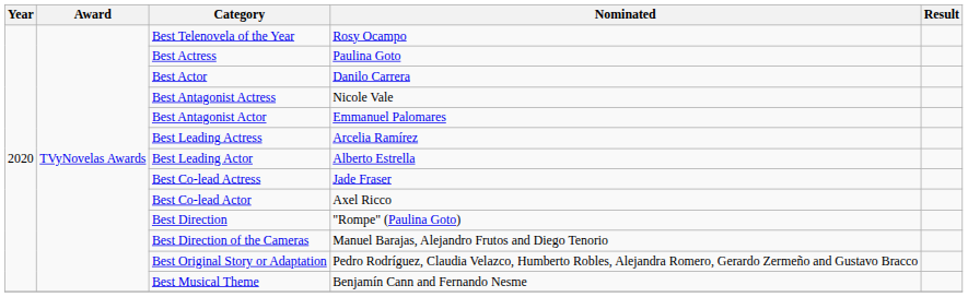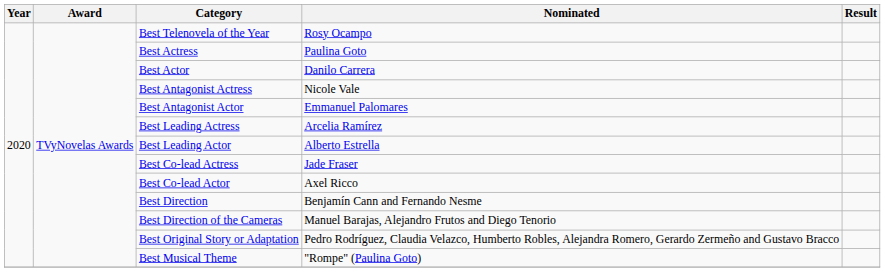 <table class="wikitable plainrowheaders">
 <tr>
 <th scope="col">Year</th>
 <th scope="col">Award</th>
 <th scope="col">Category</th>
 <th scope="col">Nominated</th>
 <th scope="col">Result</th>
 </tr>
 <tr>
 <td rowspan="13">2020</td>
 <td rowspan="13"><a href='#'>TVyNovelas Awards</a></td>
 <td><a href='#'>Best Telenovela of the Year</a></td>
 <td><a href='#'>Rosy Ocampo</a></td>
 <td></td>
 </tr>
 <tr>
 <td><a href='#'>Best Actress</a></td>
 <td><a href='#'>Paulina Goto</a></td>
 <td></td>
 </tr>
 <tr>
 <td><a href='#'>Best Actor</a></td>
 <td><a href='#'>Danilo Carrera</a></td>
 <td></td>
 </tr>
 <tr>
 <td><a href='#'>Best Antagonist Actress</a></td>
 <td>Nicole Vale</td>
 <td></td>
 </tr>
 <tr>
 <td><a href='#'>Best Antagonist Actor</a></td>
 <td><a href='#'>Emmanuel Palomares</a></td>
 <td></td>
 </tr>
 <tr>
 <td><a href='#'>Best Leading Actress</a></td>
 <td><a href='#'>Arcelia Ramírez</a></td>
 <td></td>
 </tr>
 <tr>
 <td><a href='#'>Best Leading Actor</a></td>
 <td><a href='#'>Alberto Estrella</a></td>
 <td></td>
 </tr>
 <tr>
 <td><a href='#'>Best Co-lead Actress</a></td>
 <td><a href='#'>Jade Fraser</a></td>
 <td></td>
 </tr>
 <tr>
 <td><a href='#'>Best Co-lead Actor</a></td>
 <td>Axel Ricco</td>
 <td></td>
 </tr>
 <tr>
 <td><a href='#'>Best Direction</a></td>
-<td>"Rompe" (<a href='#'>Paulina Goto</a>)</td>
+<td>Benjamín Cann and Fernando Nesme</td>
 <td></td>
 </tr>
 <tr>
 <td><a href='#'>Best Direction of the Cameras</a></td>
 <td>Manuel Barajas, Alejandro Frutos and Diego Tenorio</td>
 <td></td>
 </tr>
 <tr>
 <td><a href='#'>Best Original Story or Adaptation</a></td>
 <td>Pedro Rodríguez, Claudia Velazco, Humberto Robles, Alejandra Romero, Gerardo Zermeño and Gustavo Bracco</td>
 <td></td>
 </tr>
 <tr>
 <td><a href='#'>Best Musical Theme</a></td>
-<td>Benjamín Cann and Fernando Nesme</td>
+<td>"Rompe" (<a href='#'>Paulina Goto</a>)</td>
 <td></td>
 </tr>
 <tr>
 </tr>
 </table>
